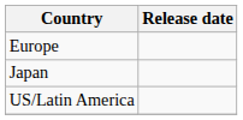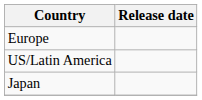 <table class="wikitable">
 <tr>
 <th>Country</th>
 <th>Release date</th>
 </tr>
 <tr>
 <td>Europe</td>
 <td></td>
 </tr>
 <tr>
-<td>Japan</td>
+<td>US/Latin America</td>
 <td></td>
 </tr>
 <tr>
-<td>US/Latin America</td>
+<td>Japan</td>
 <td></td>
 </tr>
 <tr>
 </tr>
 </table>
